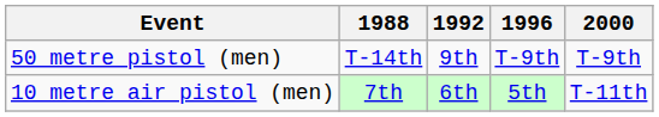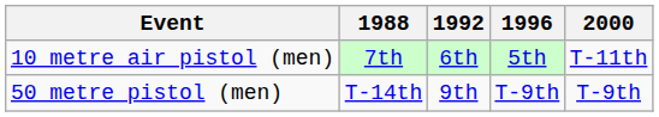 <table class="wikitable" style="text-align: center">
 <tr>
 <th>Event</th>
 <th>1988</th>
 <th>1992</th>
 <th>1996</th>
 <th>2000</th>
 </tr>
 <tr>
+<td align=left><a href='#'>10 metre air pistol</a> (men)</td>
+<td style="background: #ccffcc"><a href='#'>7th</a></td>
+<td style="background: #ccffcc"><a href='#'>6th</a></td>
+<td style="background: #ccffcc"><a href='#'>5th</a></td>
+<td><a href='#'>T-11th</a></td>
+</tr>
+<tr>
 <td align=left><a href='#'>50 metre pistol</a> (men)</td>
 <td><a href='#'>T-14th</a></td>
 <td><a href='#'>9th</a></td>
 <td><a href='#'>T-9th</a></td>
 <td><a href='#'>T-9th</a></td>
 </tr>
-<tr>
-<td align=left><a href='#'>10 metre air pistol</a> (men)</td>
-<td style="background: #ccffcc"><a href='#'>7th</a></td>
-<td style="background: #ccffcc"><a href='#'>6th</a></td>
-<td style="background: #ccffcc"><a href='#'>5th</a></td>
-<td><a href='#'>T-11th</a></td>
-</tr>
 </table>
